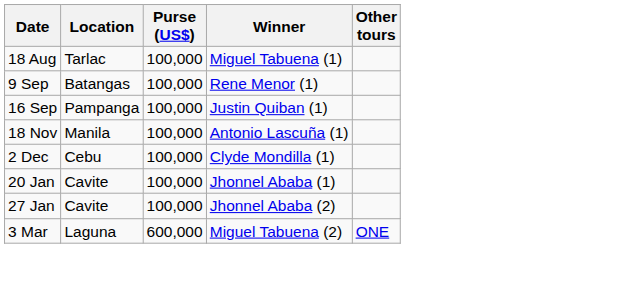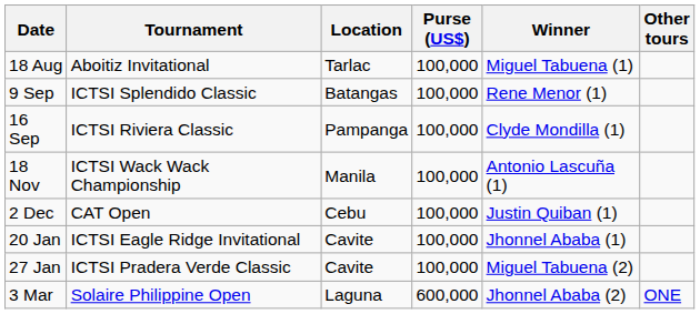 <table class="wikitable" style="font-size:95%">
 <tr>
 <th>Date</th>
+<th>Tournament</th>
 <th>Location</th>
 <th>Purse<br>(<a href='#'>US$</a>)</th>
 <th>Winner</th>
 <th>Other<br>tours</th>
 </tr>
 <tr>
 <td>18 Aug</td>
+<td>Aboitiz Invitational</td>
 <td>Tarlac</td>
 <td align=right>100,000</td>
 <td> <a href='#'>Miguel Tabuena</a> (1)</td>
 <td></td>
 </tr>
 <tr>
 <td>9 Sep</td>
+<td>ICTSI Splendido Classic</td>
 <td>Batangas</td>
 <td align=right>100,000</td>
 <td> <a href='#'>Rene Menor</a> (1)</td>
 <td></td>
 </tr>
 <tr>
 <td>16 Sep</td>
+<td>ICTSI Riviera Classic</td>
 <td>Pampanga</td>
 <td align=right>100,000</td>
-<td> <a href='#'>Justin Quiban</a> (1)</td>
+<td> <a href='#'>Clyde Mondilla</a> (1)</td>
 <td></td>
 </tr>
 <tr>
 <td>18 Nov</td>
+<td>ICTSI Wack Wack Championship</td>
 <td>Manila</td>
 <td align=right>100,000</td>
 <td> <a href='#'>Antonio Lascuña</a> (1)</td>
 <td></td>
 </tr>
 <tr>
 <td>2 Dec</td>
+<td>CAT Open</td>
 <td>Cebu</td>
 <td align=right>100,000</td>
-<td> <a href='#'>Clyde Mondilla</a> (1)</td>
+<td> <a href='#'>Justin Quiban</a> (1)</td>
 <td></td>
 </tr>
 <tr>
 <td>20 Jan</td>
+<td>ICTSI Eagle Ridge Invitational</td>
 <td>Cavite</td>
 <td align=right>100,000</td>
 <td> <a href='#'>Jhonnel Ababa</a> (1)</td>
 <td></td>
 </tr>
 <tr>
 <td>27 Jan</td>
+<td>ICTSI Pradera Verde Classic</td>
 <td>Cavite</td>
 <td align=right>100,000</td>
-<td> <a href='#'>Jhonnel Ababa</a> (2)</td>
+<td> <a href='#'>Miguel Tabuena</a> (2)</td>
 <td></td>
 </tr>
 <tr>
 <td>3 Mar</td>
+<td><a href='#'>Solaire Philippine Open</a></td>
 <td>Laguna</td>
 <td align=right>600,000</td>
-<td> <a href='#'>Miguel Tabuena</a> (2)</td>
+<td> <a href='#'>Jhonnel Ababa</a> (2)</td>
 <td><a href='#'>ONE</a></td>
 </tr>
 </table>
